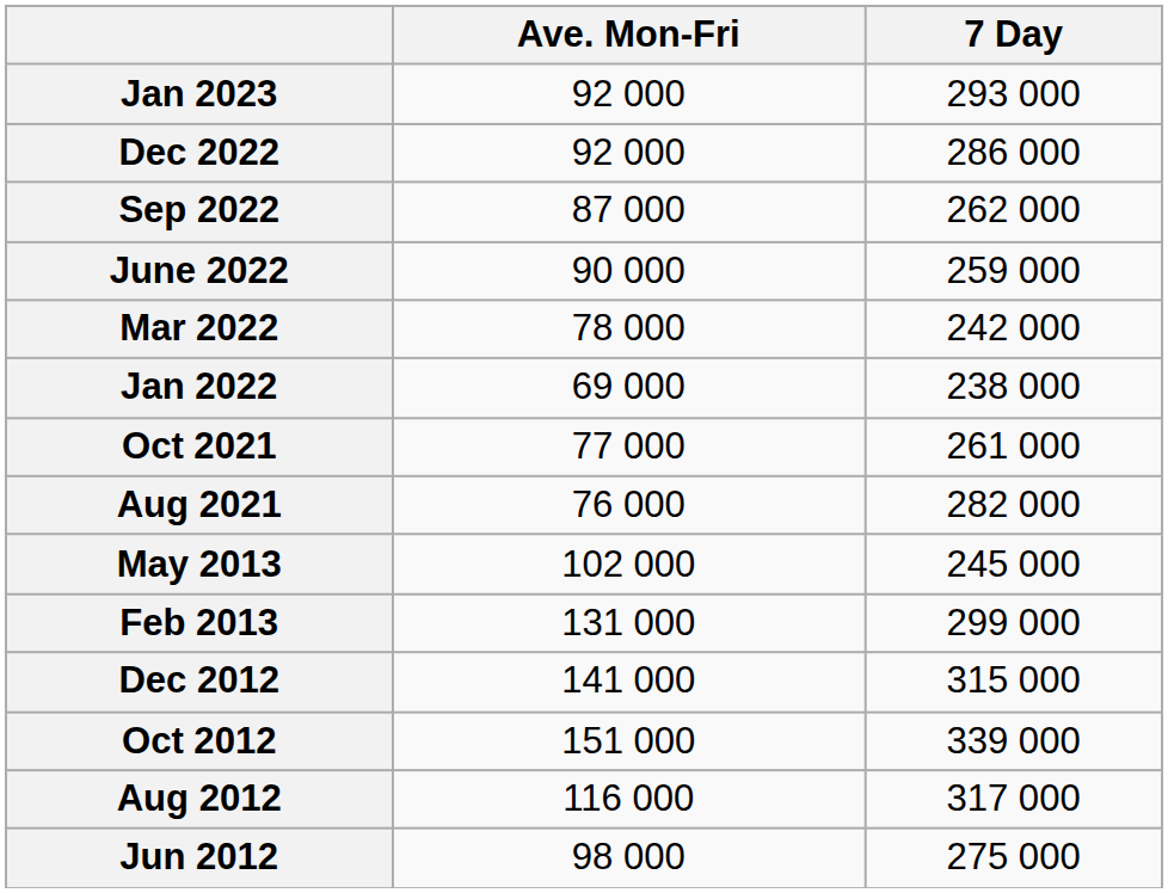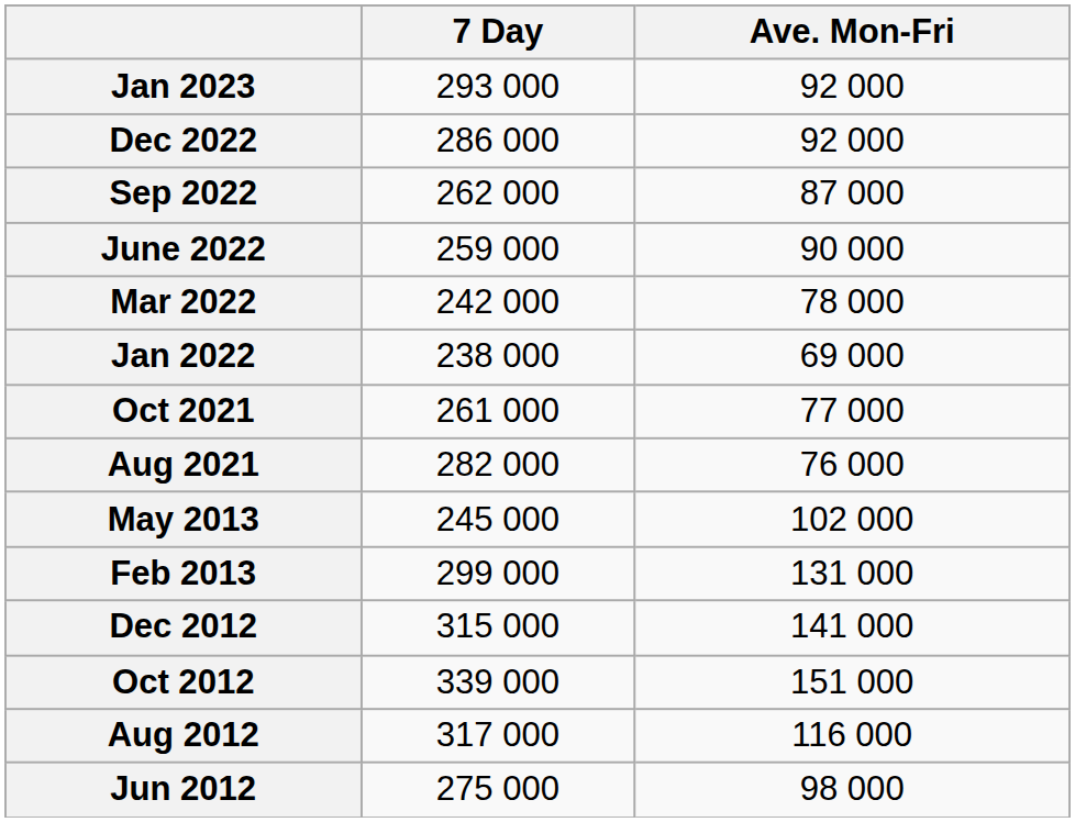 <table class="wikitable sortable" style="text-align:center; width:500px; height:200px;">
 <tr>
 <th></th>
+<th>7 Day</th>
 <th>Ave. Mon-Fri</th>
-<th>7 Day</th>
 </tr>
 <tr>
 <th>Jan 2023</th>
+<td>293 000</td>
 <td>92 000</td>
-<td>293 000</td>
 </tr>
 <tr>
 <th>Dec 2022</th>
+<td>286 000</td>
 <td>92 000</td>
-<td>286 000</td>
 </tr>
 <tr>
 <th>Sep 2022</th>
+<td>262 000</td>
 <td>87 000</td>
-<td>262 000</td>
 </tr>
 <tr>
 <th>June 2022</th>
+<td>259 000</td>
 <td>90 000</td>
-<td>259 000</td>
 </tr>
 <tr>
 <th>Mar 2022</th>
+<td>242 000</td>
 <td>78 000</td>
-<td>242 000</td>
 </tr>
 <tr>
 <th>Jan 2022</th>
+<td>238 000</td>
 <td>69 000</td>
-<td>238 000</td>
 </tr>
 <tr>
 <th>Oct 2021</th>
+<td>261 000</td>
 <td>77 000</td>
-<td>261 000</td>
 </tr>
 <tr>
 <th>Aug 2021</th>
+<td>282 000</td>
 <td>76 000</td>
-<td>282 000</td>
 </tr>
 <tr>
 <th scope="row">May 2013</th>
+<td>245 000</td>
 <td>102 000</td>
-<td>245 000</td>
 </tr>
 <tr>
 <th scope="row">Feb 2013</th>
+<td>299 000</td>
 <td>131 000</td>
-<td>299 000</td>
 </tr>
 <tr>
 <th scope="row">Dec 2012</th>
+<td>315 000</td>
 <td>141 000</td>
-<td>315 000</td>
 </tr>
 <tr>
 <th scope="row">Oct 2012</th>
+<td>339 000</td>
 <td>151 000</td>
-<td>339 000</td>
 </tr>
 <tr>
 <th scope="row">Aug 2012</th>
+<td>317 000</td>
 <td>116 000</td>
-<td>317 000</td>
 </tr>
 <tr>
 <th scope="row">Jun 2012</th>
+<td>275 000</td>
 <td>98 000</td>
-<td>275 000</td>
 </tr>
 </table>
